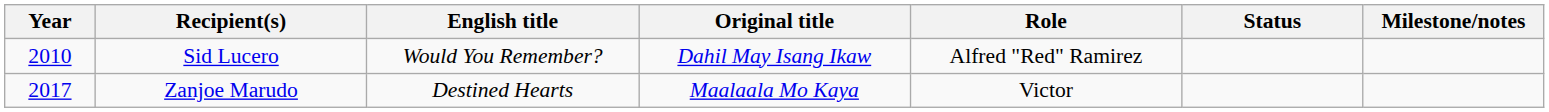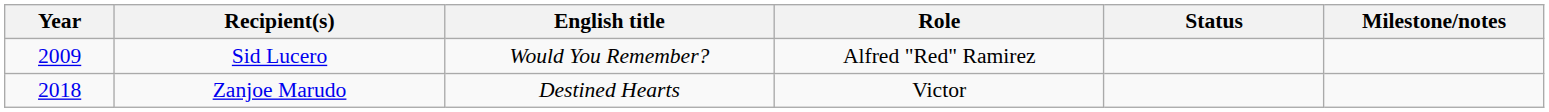 <table class="wikitable" style="text-align: center">
 <tr style="background:#ebf5ff;">
 <th width="5%">Year</th>
 <th width="15%">Recipient(s)</th>
 <th width="15%">English title</th>
-<th width="15%">Original title</th>
 <th width="15%">Role</th>
 <th width="10%">Status</th>
 <th width="10%">Milestone/notes</th>
 </tr>
 <tr>
-<td><a href='#'>2010</a></td>
+<td><a href='#'>2009</a></td>
 <td><a href='#'>Sid Lucero</a></td>
 <td><em>Would You Remember?</em></td>
-<td><em><a href='#'>Dahil May Isang Ikaw</a></em></td>
 <td>Alfred "Red" Ramirez</td>
 <td></td>
 <td></td>
 </tr>
 <tr>
-<td><a href='#'>2017</a></td>
+<td><a href='#'>2018</a></td>
 <td><a href='#'>Zanjoe Marudo</a></td>
 <td><em>Destined Hearts</em></td>
-<td><em><a href='#'>Maalaala Mo Kaya</a></em></td>
 <td>Victor</td>
 <td></td>
 <td></td>
 </tr>
 </table>
